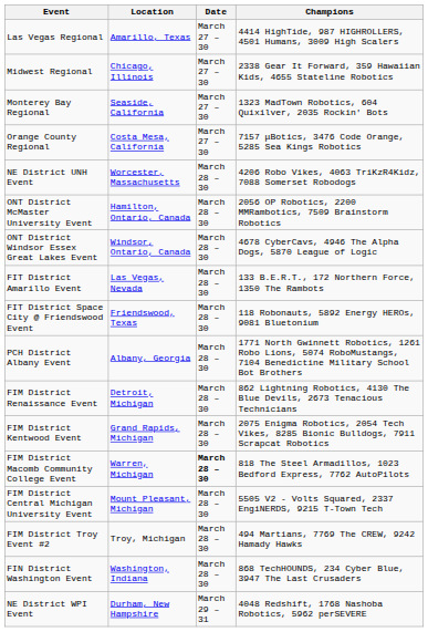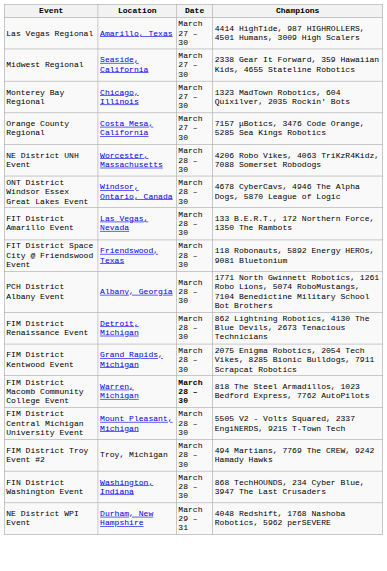 <table class="wikitable">
 <tr>
 <th>Event</th>
 <th>Location</th>
 <th>Date</th>
 <th>Champions</th>
 </tr>
 <tr>
 <td>Las Vegas Regional</td>
 <td><a href='#'>Amarillo, Texas</a></td>
 <td>March 27 – 30</td>
 <td>4414 HighTide, 987 HIGHROLLERS, 4501 Humans, 3009 High Scalers</td>
 </tr>
 <tr>
 <td>Midwest Regional</td>
-<td><a href='#'>Chicago, Illinois</a></td>
+<td><a href='#'>Seaside, California</a></td>
 <td>March 27 – 30</td>
 <td>2338 Gear It Forward, 359 Hawaiian Kids, 4655 Stateline Robotics</td>
 </tr>
 <tr>
 <td>Monterey Bay Regional</td>
-<td><a href='#'>Seaside, California</a></td>
+<td><a href='#'>Chicago, Illinois</a></td>
 <td>March 27 – 30</td>
 <td>1323 MadTown Robotics, 604 Quixilver, 2035 Rockin' Bots</td>
 </tr>
 <tr>
 <td>Orange County Regional</td>
 <td><a href='#'>Costa Mesa, California</a></td>
 <td>March 27 – 30</td>
 <td>7157 μBotics, 3476 Code Orange, 5285 Sea Kings Robotics</td>
 </tr>
 <tr>
 <td>NE District UNH Event</td>
 <td><a href='#'>Worcester, Massachusetts</a></td>
 <td>March 28 – 30</td>
 <td>4206 Robo Vikes, 4063 TriKzR4Kidz, 7088 Somerset Robodogs</td>
-</tr>
-<tr>
-<td>ONT District McMaster University Event</td>
-<td><a href='#'>Hamilton, Ontario, Canada</a></td>
-<td>March 28 – 30</td>
-<td>2056 OP Robotics, 2200 MMRambotics, 7509 Brainstorm Robotics</td>
 </tr>
 <tr>
 <td>ONT District Windsor Essex Great Lakes Event</td>
 <td><a href='#'>Windsor, Ontario, Canada</a></td>
 <td>March 28 – 30</td>
 <td>4678 CyberCavs, 4946 The Alpha Dogs, 5870 League of Logic</td>
 </tr>
 <tr>
 <td>FIT District Amarillo Event</td>
 <td><a href='#'>Las Vegas, Nevada</a></td>
 <td>March 28 – 30</td>
 <td>133 B.E.R.T., 172 Northern Force, 1350 The Rambots</td>
 </tr>
 <tr>
 <td>FIT District Space City @ Friendswood Event</td>
 <td><a href='#'>Friendswood, Texas</a></td>
 <td>March 28 – 30</td>
 <td>118 Robonauts, 5892 Energy HEROs, 9081 Bluetonium</td>
 </tr>
 <tr>
 <td>PCH District Albany Event</td>
 <td><a href='#'>Albany, Georgia</a></td>
 <td>March 28 – 30</td>
 <td>1771 North Gwinnett Robotics, 1261 Robo Lions, 5074 RoboMustangs, 7104 Benedictine Military School Bot Brothers</td>
 </tr>
 <tr>
 <td>FIM District Renaissance Event</td>
 <td><a href='#'>Detroit, Michigan</a></td>
 <td>March 28 – 30</td>
 <td>862 Lightning Robotics, 4130 The Blue Devils, 2673 Tenacious Technicians</td>
 </tr>
 <tr>
 <td>FIM District Kentwood Event</td>
 <td><a href='#'>Grand Rapids, Michigan</a></td>
 <td>March 28 – 30</td>
 <td>2075 Enigma Robotics, 2054 Tech Vikes, 8285 Bionic Bulldogs, 7911 Scrapcat Robotics</td>
 </tr>
 <tr>
 <td>FIM District Macomb Community College Event</td>
 <td><a href='#'>Warren, Michigan</a></td>
 <td><strong>March 28 – 30</strong></td>
 <td>818 The Steel Armadillos, 1023 Bedford Express, 7762 AutoPilots</td>
 </tr>
 <tr>
 <td>FIM District Central Michigan University Event</td>
 <td><a href='#'>Mount Pleasant, Michigan</a></td>
 <td>March 28 – 30</td>
 <td>5505 V2 - Volts Squared, 2337 EngiNERDS, 9215 T-Town Tech</td>
 </tr>
 <tr>
 <td>FIM District Troy Event #2</td>
 <td>Troy, Michigan</td>
 <td>March 28 – 30</td>
 <td>494 Martians, 7769 The CREW, 9242 Hamady Hawks</td>
 </tr>
 <tr>
 <td>FIN District Washington Event</td>
 <td><a href='#'>Washington, Indiana</a></td>
 <td>March 28 – 30</td>
 <td>868 TechHOUNDS, 234 Cyber Blue, 3947 The Last Crusaders</td>
 </tr>
 <tr>
 <td>NE District WPI Event</td>
 <td><a href='#'>Durham, New Hampshire</a></td>
 <td>March 29 – 31</td>
 <td>4048 Redshift, 1768 Nashoba Robotics, 5962 perSEVERE</td>
 </tr>
 </table>
